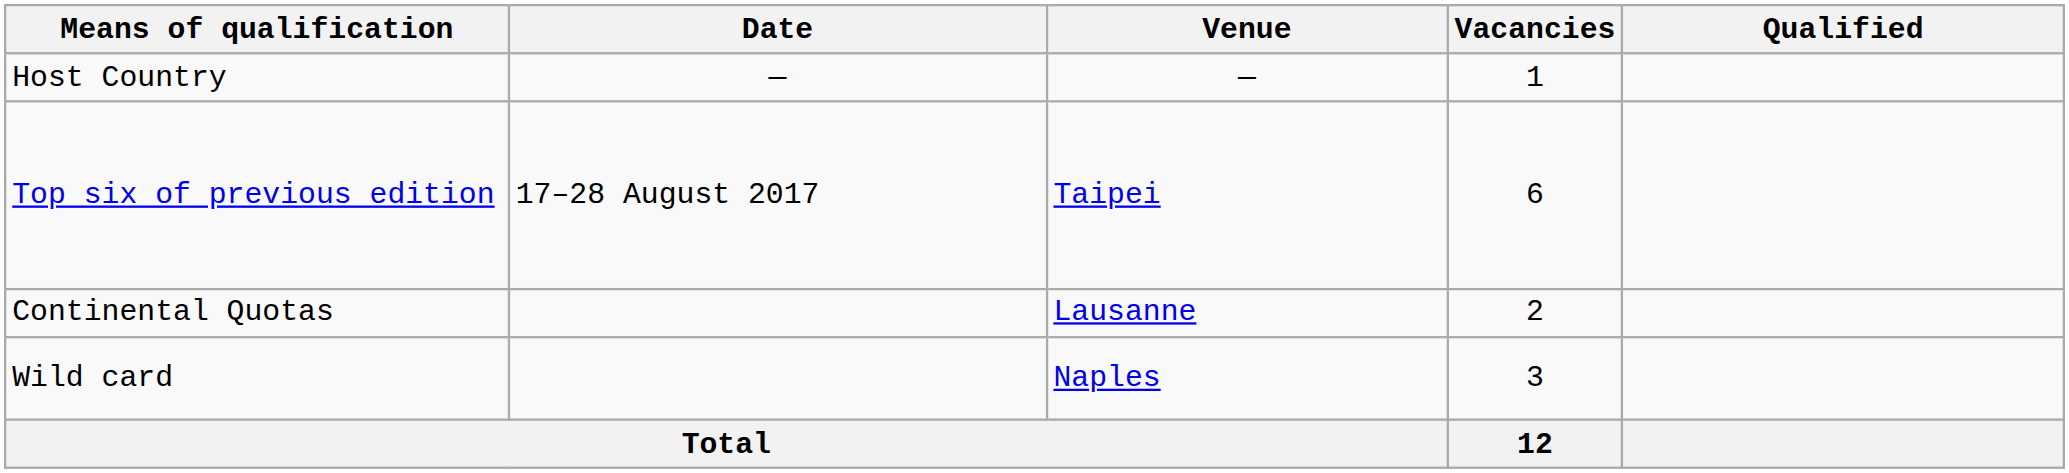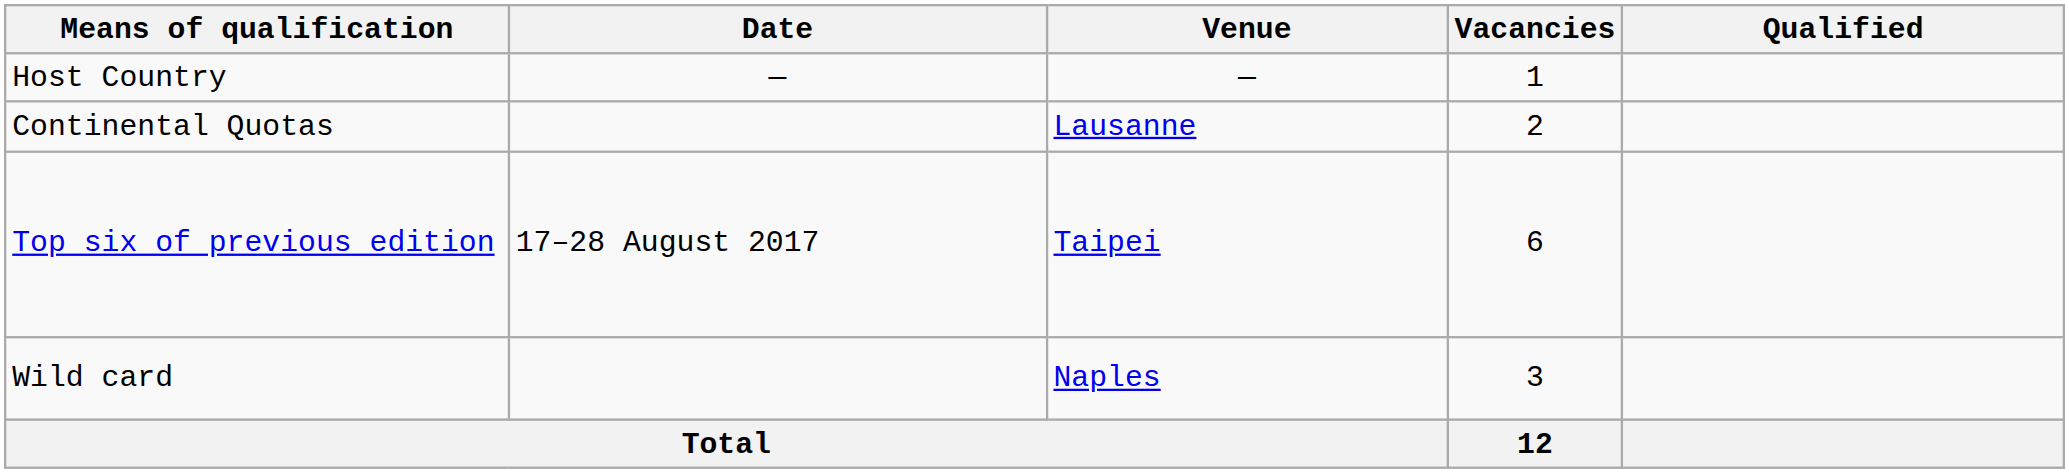 <table class="wikitable" width=900>
 <tr>
 <th width=25%>Means of qualification</th>
 <th width=27%>Date</th>
 <th width=20%>Venue</th>
 <th width=6%>Vacancies</th>
 <th width=22%>Qualified</th>
 </tr>
 <tr>
 <td>Host Country</td>
 <td style="text-align:center;">—</td>
 <td style="text-align:center;">—</td>
 <td style="text-align:center;">1</td>
 <td></td>
 </tr>
 <tr>
+<td>Continental Quotas</td>
+<td></td>
+<td> <a href='#'>Lausanne</a></td>
+<td style="text-align:center;">2</td>
+<td><br></td>
+</tr>
+<tr>
 <td><a href='#'>Top six of previous edition</a></td>
 <td>17–28 August 2017</td>
 <td> <a href='#'>Taipei</a></td>
 <td style="text-align:center;">6</td>
 <td><br><br><br><br><br></td>
-</tr>
-<tr>
-<td>Continental Quotas</td>
-<td></td>
-<td> <a href='#'>Lausanne</a></td>
-<td style="text-align:center;">2</td>
-<td><br></td>
 </tr>
 <tr>
 <td>Wild card</td>
 <td></td>
 <td> <a href='#'>Naples</a></td>
 <td style="text-align:center;">3</td>
 <td><br><br></td>
 </tr>
 <tr>
 <th colspan="3">Total</th>
 <th>12</th>
 <th></th>
 </tr>
 </table>
